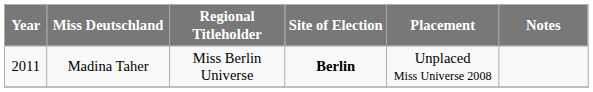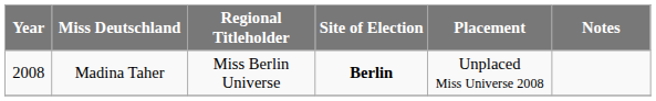 <table class="wikitable sortable" style="font-size: 95%; text-align:center">
 <tr>
 <th width="60" style="background-color:#787878;color:#FFFFFF;">Year</th>
 <th width="250" style="background-color:#787878;color:#FFFFFF;">Miss Deutschland</th>
 <th width="250" style="background-color:#787878;color:#FFFFFF;">Regional Titleholder</th>
 <th width="250" style="background-color:#787878;color:#FFFFFF;">Site of Election</th>
 <th width="250" style="background-color:#787878;color:#FFFFFF;">Placement</th>
 <th width="250" style="background-color:#787878;color:#FFFFFF;">Notes</th>
 </tr>
 <tr>
-<td>2011</td>
+<td>2008</td>
 <td>Madina Taher</td>
 <td> Miss Berlin Universe</td>
 <td><strong>Berlin</strong></td>
 <td>Unplaced<br><small>Miss Universe 2008</small></td>
 <td></td>
 </tr>
 <tr>
 </tr>
 </table>
